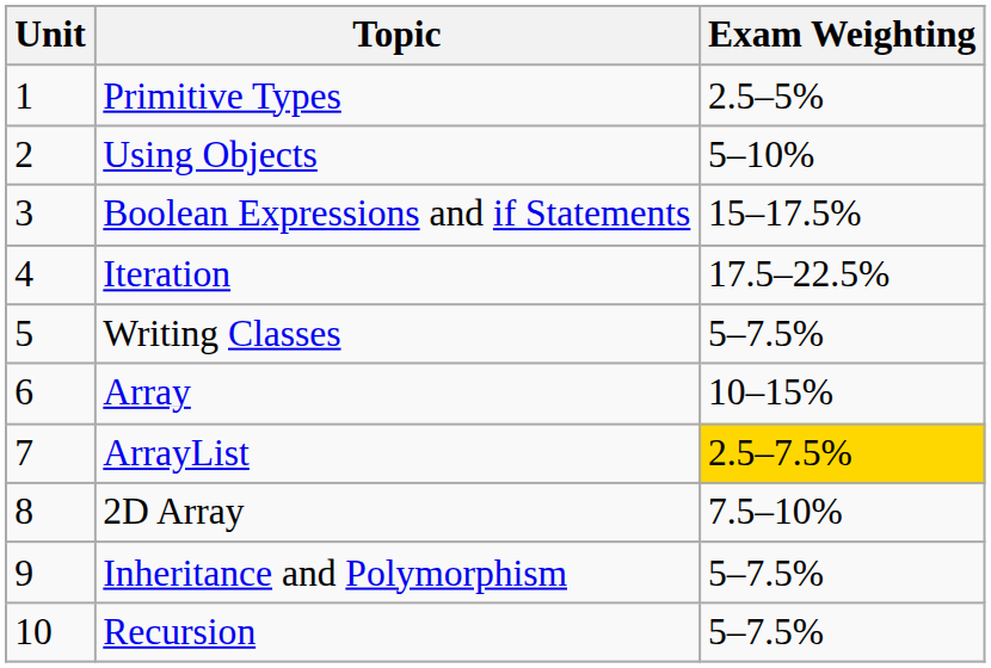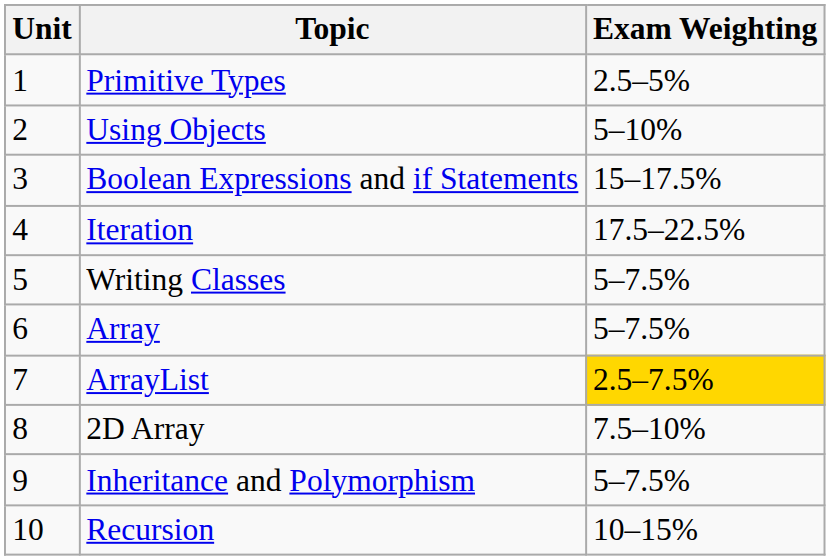 <table class="wikitable">
 <tr>
 <th>Unit</th>
 <th>Topic</th>
 <th>Exam Weighting</th>
 </tr>
 <tr>
 <td>1</td>
 <td><a href='#'>Primitive Types</a></td>
 <td>2.5–5%</td>
 </tr>
 <tr>
 <td>2</td>
 <td><a href='#'>Using Objects</a></td>
 <td>5–10%</td>
 </tr>
 <tr>
 <td>3</td>
 <td><a href='#'>Boolean Expressions</a> and <a href='#'>if Statements</a></td>
 <td>15–17.5%</td>
 </tr>
 <tr>
 <td>4</td>
 <td><a href='#'>Iteration</a></td>
 <td>17.5–22.5%</td>
 </tr>
 <tr>
 <td>5</td>
 <td>Writing <a href='#'>Classes</a></td>
 <td>5–7.5%</td>
 </tr>
 <tr>
 <td>6</td>
 <td><a href='#'>Array</a></td>
-<td>10–15%</td>
+<td>5–7.5%</td>
 </tr>
 <tr>
 <td>7</td>
 <td><a href='#'>ArrayList</a></td>
 <td style="background: gold;">2.5–7.5%</td>
 </tr>
 <tr>
 <td>8</td>
 <td>2D Array</td>
 <td>7.5–10%</td>
 </tr>
 <tr>
 <td>9</td>
 <td><a href='#'>Inheritance</a> and <a href='#'>Polymorphism</a></td>
 <td>5–7.5%</td>
 </tr>
 <tr>
 <td>10</td>
 <td><a href='#'>Recursion</a></td>
-<td>5–7.5%</td>
+<td>10–15%</td>
 </tr>
 </table>
